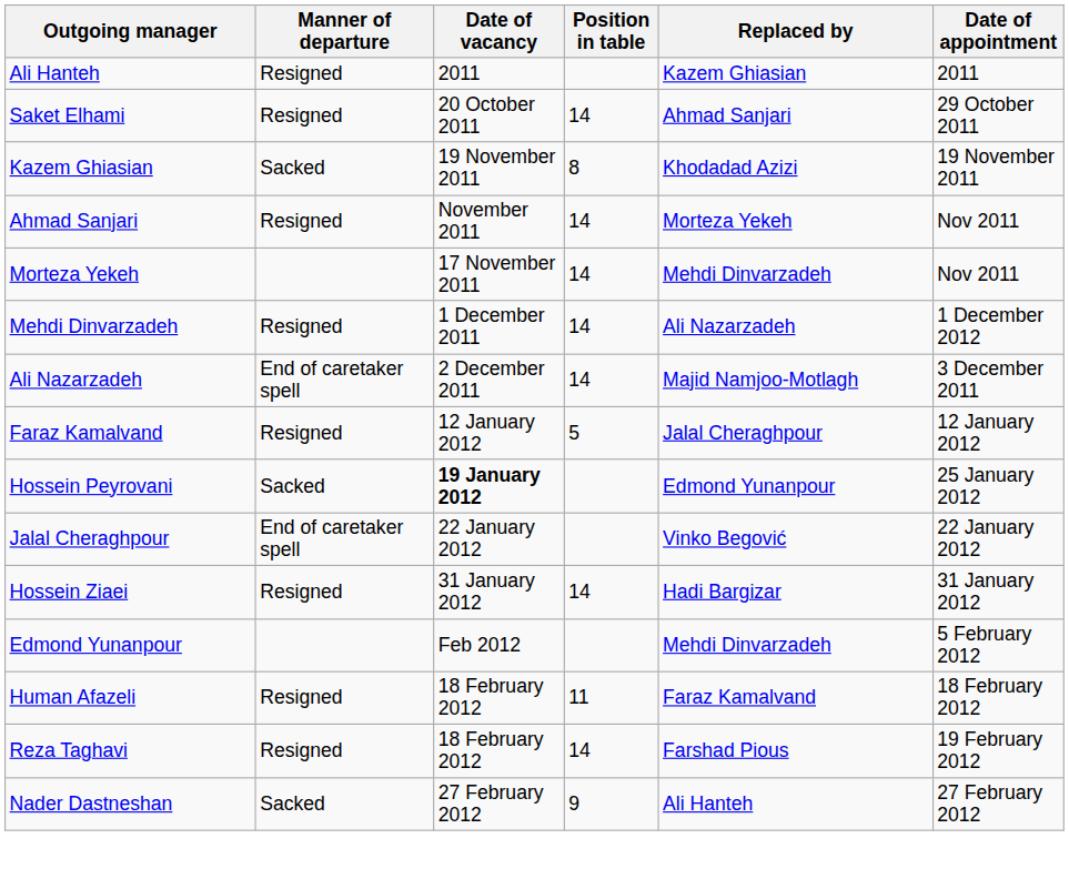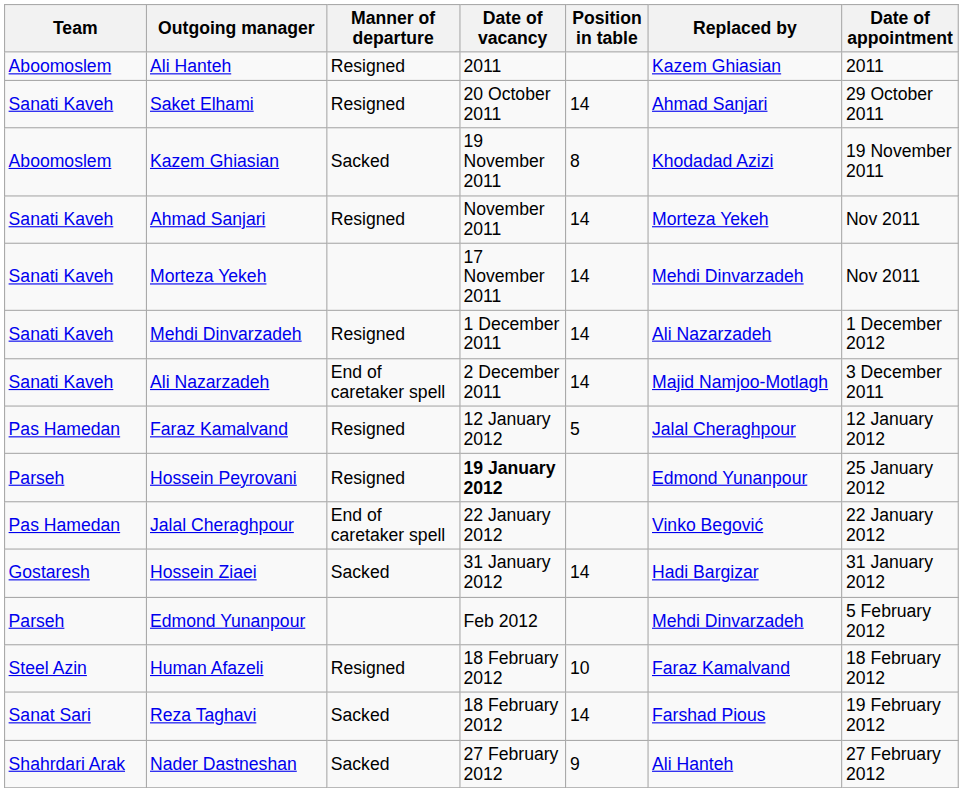 <table class="wikitable">
 <tr>
+<th width=140>Team</th>
 <th width=200>Outgoing manager</th>
 <th width=140>Manner of departure</th>
 <th width=100>Date of vacancy</th>
 <th width=70>Position in table</th>
 <th width=220>Replaced by</th>
 <th width=100>Date of appointment</th>
 </tr>
 <tr>
+<td style="text-align:left;"><a href='#'>Aboomoslem</a></td>
 <td> <a href='#'>Ali Hanteh</a></td>
 <td>Resigned</td>
 <td>2011</td>
 <td></td>
 <td> <a href='#'>Kazem Ghiasian</a></td>
 <td>2011</td>
 </tr>
 <tr>
+<td style="text-align:left;"><a href='#'>Sanati Kaveh</a></td>
 <td> <a href='#'>Saket Elhami</a></td>
 <td>Resigned</td>
 <td>20 October 2011</td>
 <td>14</td>
 <td> <a href='#'>Ahmad Sanjari</a></td>
 <td>29 October 2011</td>
 </tr>
 <tr>
+<td style="text-align:left;"><a href='#'>Aboomoslem</a></td>
 <td> <a href='#'>Kazem Ghiasian</a></td>
 <td>Sacked</td>
 <td>19 November 2011</td>
 <td>8</td>
 <td> <a href='#'>Khodadad Azizi</a></td>
 <td>19 November 2011</td>
 </tr>
 <tr>
+<td style="text-align:left;"><a href='#'>Sanati Kaveh</a></td>
 <td> <a href='#'>Ahmad Sanjari</a></td>
 <td>Resigned</td>
 <td>November 2011</td>
 <td>14</td>
 <td> <a href='#'>Morteza Yekeh</a></td>
 <td>Nov 2011</td>
 </tr>
 <tr>
+<td style="text-align:left;"><a href='#'>Sanati Kaveh</a></td>
 <td> <a href='#'>Morteza Yekeh</a></td>
 <td></td>
 <td>17 November 2011</td>
 <td>14</td>
 <td> <a href='#'>Mehdi Dinvarzadeh</a></td>
 <td>Nov 2011</td>
 </tr>
 <tr>
+<td style="text-align:left;"><a href='#'>Sanati Kaveh</a></td>
 <td> <a href='#'>Mehdi Dinvarzadeh</a></td>
 <td>Resigned</td>
 <td>1 December 2011</td>
 <td>14</td>
 <td> <a href='#'>Ali Nazarzadeh</a></td>
 <td>1 December 2012</td>
 </tr>
 <tr>
+<td style="text-align:left;"><a href='#'>Sanati Kaveh</a></td>
 <td> <a href='#'>Ali Nazarzadeh</a></td>
 <td>End of caretaker spell</td>
 <td>2 December 2011</td>
 <td>14</td>
 <td> <a href='#'>Majid Namjoo-Motlagh</a></td>
 <td>3 December 2011</td>
 </tr>
 <tr>
+<td style="text-align:left;"><a href='#'>Pas Hamedan</a></td>
 <td> <a href='#'>Faraz Kamalvand</a></td>
 <td>Resigned</td>
 <td>12 January 2012</td>
 <td>5</td>
 <td> <a href='#'>Jalal Cheraghpour</a></td>
 <td>12 January 2012</td>
 </tr>
 <tr>
+<td style="text-align:left;"><a href='#'>Parseh</a></td>
 <td> <a href='#'>Hossein Peyrovani</a></td>
-<td>Sacked</td>
+<td>Resigned</td>
 <td><strong>19 January 2012</strong></td>
 <td></td>
 <td> <a href='#'>Edmond Yunanpour</a></td>
 <td>25 January 2012</td>
 </tr>
 <tr>
+<td style="text-align:left;"><a href='#'>Pas Hamedan</a></td>
 <td> <a href='#'>Jalal Cheraghpour</a></td>
 <td>End of caretaker spell</td>
 <td>22 January 2012</td>
 <td></td>
 <td> <a href='#'>Vinko Begović</a></td>
 <td>22 January 2012</td>
 </tr>
 <tr>
+<td style="text-align:left;"><a href='#'>Gostaresh</a></td>
 <td> <a href='#'>Hossein Ziaei</a></td>
-<td>Resigned</td>
+<td>Sacked</td>
 <td>31 January 2012</td>
 <td>14</td>
 <td> <a href='#'>Hadi Bargizar</a></td>
 <td>31 January 2012</td>
 </tr>
 <tr>
+<td style="text-align:left;"><a href='#'>Parseh</a></td>
 <td> <a href='#'>Edmond Yunanpour</a></td>
 <td></td>
 <td>Feb 2012</td>
 <td></td>
 <td> <a href='#'>Mehdi Dinvarzadeh</a></td>
 <td>5 February 2012</td>
 </tr>
 <tr>
+<td style="text-align:left;"><a href='#'>Steel Azin</a></td>
 <td> <a href='#'>Human Afazeli</a></td>
 <td>Resigned</td>
 <td>18 February 2012</td>
-<td>11</td>
+<td>10</td>
 <td> <a href='#'>Faraz Kamalvand</a></td>
 <td>18 February 2012</td>
 </tr>
 <tr>
+<td style="text-align:left;"><a href='#'>Sanat Sari</a></td>
 <td> <a href='#'>Reza Taghavi</a></td>
-<td>Resigned</td>
+<td>Sacked</td>
 <td>18 February 2012</td>
 <td>14</td>
 <td> <a href='#'>Farshad Pious</a></td>
 <td>19 February 2012</td>
 </tr>
 <tr>
+<td style="text-align:left;"><a href='#'>Shahrdari Arak</a></td>
 <td> <a href='#'>Nader Dastneshan</a></td>
 <td>Sacked</td>
 <td>27 February 2012</td>
 <td>9</td>
 <td> <a href='#'>Ali Hanteh</a></td>
 <td>27 February 2012</td>
 </tr>
 </table>
